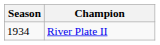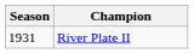 <table class="wikitable sortable">
 <tr>
 <th width=50px>Season</th>
 <th width=150px>Champion</th>
 </tr>
 <tr>
-<td>1934</td>
+<td>1931</td>
 <td><a href='#'>River Plate II</a></td>
 </tr>
 </table>
